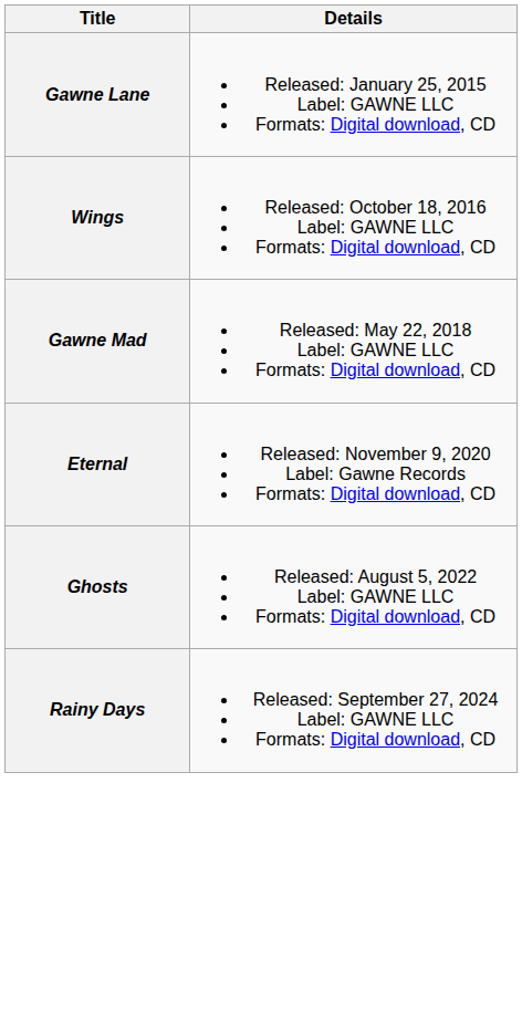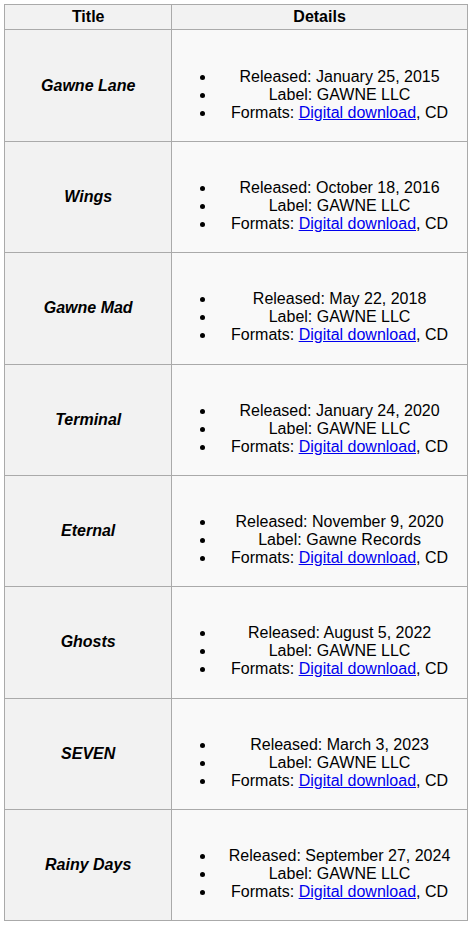 <table class="wikitable plainrowheaders" style="text-align:center;">
 <tr>
 <th scope="col" style="width:10em;">Title</th>
 <th scope="col" style="width:18em;">Details</th>
 </tr>
 <tr>
 <th scope="row"><em>Gawne Lane</em></th>
 <td><br><ul><li>Released: January 25, 2015</li><li>Label: GAWNE LLC</li><li>Formats: <a href='#'>Digital download</a>, CD</li></ul></td>
 </tr>
 <tr>
 <th scope="row"><em>Wings</em></th>
 <td><br><ul><li>Released: October 18, 2016</li><li>Label: GAWNE LLC</li><li>Formats: <a href='#'>Digital download</a>, CD</li></ul></td>
 </tr>
 <tr>
 <th scope="row"><em>Gawne Mad</em></th>
 <td><br><ul><li>Released: May 22, 2018</li><li>Label: GAWNE LLC</li><li>Formats: <a href='#'>Digital download</a>, CD</li></ul></td>
 </tr>
 <tr>
+<th scope="row"><em>Terminal</em></th>
+<td><br><ul><li>Released: January 24, 2020</li><li>Label: GAWNE LLC</li><li>Formats: <a href='#'>Digital download</a>, CD</li></ul></td>
+</tr>
+<tr>
 <th scope="row"><em>Eternal</em></th>
 <td><br><ul><li>Released: November 9, 2020</li><li>Label: Gawne Records</li><li>Formats: <a href='#'>Digital download</a>, CD</li></ul></td>
 </tr>
 <tr>
 <th scope="row"><em>Ghosts</em></th>
 <td><br><ul><li>Released: August 5, 2022</li><li>Label: GAWNE LLC</li><li>Formats: <a href='#'>Digital download</a>, CD</li></ul></td>
 </tr>
 <tr>
+<th scope="row"><em>SEVEN</em></th>
+<td><br><ul><li>Released: March 3, 2023</li><li>Label: GAWNE LLC</li><li>Formats: <a href='#'>Digital download</a>, CD</li></ul></td>
+</tr>
+<tr>
 <th scope="row"><em>Rainy Days</em></th>
 <td><br><ul><li>Released: September 27, 2024</li><li>Label: GAWNE LLC</li><li>Formats: <a href='#'>Digital download</a>, CD</li></ul></td>
 </tr>
 </table>
